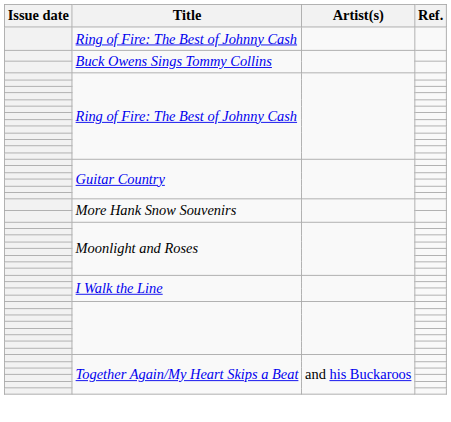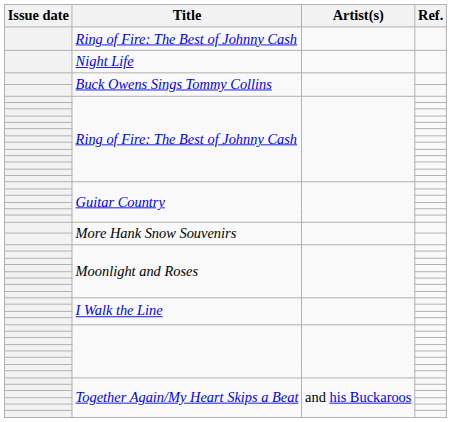 <table class="wikitable sortable plainrowheaders">
 <tr>
 <th scope=col>Issue date</th>
 <th scope=col>Title</th>
 <th scope=col>Artist(s)</th>
 <th scope=col class=unsortable>Ref.</th>
 </tr>
 <tr>
 <th scope=row></th>
 <td><em><a href='#'>Ring of Fire: The Best of Johnny Cash</a></em></td>
+<td></td>
+<td align=center></td>
+</tr>
+<tr>
+<th scope=row></th>
+<td><em><a href='#'>Night Life</a></em></td>
 <td></td>
 <td align=center></td>
 </tr>
 <tr>
 <th scope=row></th>
 <td rowspan=2><em><a href='#'>Buck Owens Sings Tommy Collins</a></em></td>
 <td rowspan=2></td>
 <td align=center></td>
 </tr>
 <tr>
 <th scope=row></th>
 <td align=center></td>
 </tr>
 <tr>
 <th scope=row></th>
 <td rowspan=13><em><a href='#'>Ring of Fire: The Best of Johnny Cash</a></em></td>
 <td rowspan=13></td>
 <td align=center></td>
 </tr>
 <tr>
 <th scope=row></th>
 <td align=center></td>
 </tr>
 <tr>
 <th scope=row></th>
 <td align=center></td>
 </tr>
 <tr>
 <th scope=row></th>
 <td align=center></td>
 </tr>
 <tr>
 <th scope=row></th>
 <td align=center></td>
 </tr>
 <tr>
 <th scope=row></th>
 <td align=center></td>
 </tr>
 <tr>
 <th scope=row></th>
 <td align=center></td>
 </tr>
 <tr>
 <th scope=row></th>
 <td align=center></td>
 </tr>
 <tr>
 <th scope=row></th>
 <td align=center></td>
 </tr>
 <tr>
 <th scope=row></th>
 <td align=center></td>
 </tr>
 <tr>
 <th scope=row></th>
 <td align=center></td>
 </tr>
 <tr>
 <th scope=row></th>
 <td align=center></td>
 </tr>
 <tr>
 <th scope=row></th>
 <td align=center></td>
 </tr>
 <tr>
 <th scope=row></th>
 <td rowspan=6><em><a href='#'>Guitar Country</a></em></td>
 <td rowspan=6></td>
 <td align=center></td>
 </tr>
 <tr>
 <th scope=row></th>
 <td align=center></td>
 </tr>
 <tr>
 <th scope=row></th>
 <td align=center></td>
 </tr>
 <tr>
 <th scope=row></th>
 <td align=center></td>
 </tr>
 <tr>
 <th scope=row></th>
 <td align=center></td>
 </tr>
 <tr>
 <th scope=row></th>
 <td align=center></td>
 </tr>
 <tr>
 <th scope=row></th>
 <td rowspan=2><em>More Hank Snow Souvenirs</em></td>
 <td rowspan=2></td>
 <td align=center></td>
 </tr>
 <tr>
 <th scope=row></th>
 <td align=center></td>
 </tr>
 <tr>
 <th scope=row></th>
 <td rowspan=8><em>Moonlight and Roses</em></td>
 <td rowspan=8></td>
 <td align=center></td>
 </tr>
 <tr>
 <th scope=row></th>
 <td align=center></td>
 </tr>
 <tr>
 <th scope=row></th>
 <td align=center></td>
 </tr>
 <tr>
 <th scope=row></th>
 <td align=center></td>
 </tr>
 <tr>
 <th scope=row></th>
 <td align=center></td>
 </tr>
 <tr>
 <th scope=row></th>
 <td align=center></td>
 </tr>
 <tr>
 <th scope=row></th>
 <td align=center></td>
 </tr>
 <tr>
 <th scope=row></th>
 <td align=center></td>
 </tr>
 <tr>
 <th scope=row></th>
 <td rowspan=4><em><a href='#'>I Walk the Line</a></em></td>
 <td rowspan=4></td>
 <td align=center></td>
 </tr>
 <tr>
 <th scope=row></th>
 <td align=center></td>
 </tr>
 <tr>
 <th scope=row></th>
 <td align=center></td>
 </tr>
 <tr>
 <th scope=row></th>
 <td align=center></td>
 </tr>
 <tr>
 <th scope=row></th>
 <td rowspan=8><em></em></td>
 <td rowspan=8></td>
 <td align=center></td>
 </tr>
 <tr>
 <th scope=row></th>
 <td align=center></td>
 </tr>
 <tr>
 <th scope=row></th>
 <td align=center></td>
 </tr>
 <tr>
 <th scope=row></th>
 <td align=center></td>
 </tr>
 <tr>
 <th scope=row></th>
 <td align=center></td>
 </tr>
 <tr>
 <th scope=row></th>
 <td align=center></td>
 </tr>
 <tr>
 <th scope=row></th>
 <td align=center></td>
 </tr>
 <tr>
 <th scope=row></th>
 <td align=center></td>
 </tr>
 <tr>
 <th scope=row></th>
 <td rowspan=6><em><a href='#'>Together Again/My Heart Skips a Beat</a></em></td>
 <td rowspan=6> and <a href='#'>his Buckaroos</a></td>
 <td align=center></td>
 </tr>
 <tr>
 <th scope=row></th>
 <td align=center></td>
 </tr>
 <tr>
 <th scope=row></th>
 <td align=center></td>
 </tr>
 <tr>
 <th scope=row></th>
 <td align=center></td>
 </tr>
 <tr>
 <th scope=row></th>
 <td align=center></td>
 </tr>
 <tr>
 <th scope=row></th>
 <td align=center></td>
 </tr>
 </table>
